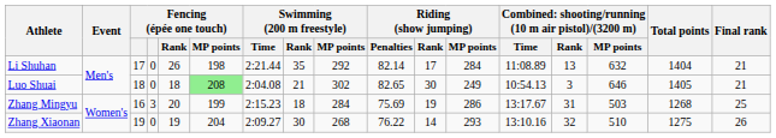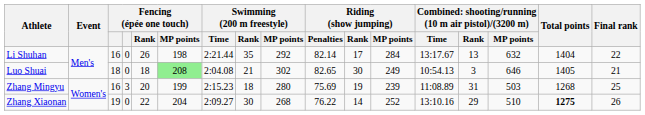 <table class="wikitable" style="font-size:90%">
 <tr>
 <th rowspan="2">Athlete</th>
 <th rowspan="2">Event</th>
 <th colspan=4>Fencing<br><span>(épée one touch)</span></th>
 <th colspan=3>Swimming<br><span>(200 m freestyle)</span></th>
 <th colspan=3>Riding<br><span>(show jumping)</span></th>
 <th colspan=3>Combined: shooting/running<br><span>(10 m air pistol)/(3200 m)</span></th>
 <th rowspan=2>Total points</th>
 <th rowspan=2>Final rank</th>
 </tr>
 <tr style="font-size:95%">
 <th></th>
 <th></th>
 <th>Rank</th>
 <th>MP points</th>
 <th>Time</th>
 <th>Rank</th>
 <th>MP points</th>
 <th>Penalties</th>
 <th>Rank</th>
 <th>MP points</th>
 <th>Time</th>
 <th>Rank</th>
 <th>MP points</th>
 </tr>
 <tr align=center>
 <td align=left><a href='#'>Li Shuhan</a></td>
 <td align=left rowspan=2><a href='#'>Men's</a></td>
-<td>17</td>
+<td>16</td>
 <td>0</td>
 <td>26</td>
 <td>198</td>
 <td>2:21.44</td>
 <td>35</td>
 <td>292</td>
 <td>82.14</td>
 <td>17</td>
 <td>284</td>
-<td>11:08.89</td>
+<td>13:17.67</td>
 <td>13</td>
 <td>632</td>
 <td>1404</td>
-<td>21</td>
+<td>22</td>
 </tr>
 <tr align=center>
 <td align=left><a href='#'>Luo Shuai</a></td>
 <td>18</td>
 <td>0</td>
 <td>18</td>
 <td style="background: lightgreen;">208</td>
 <td>2:04.08</td>
 <td>21</td>
 <td>302</td>
 <td>82.65</td>
 <td>30</td>
 <td>249</td>
 <td>10:54.13</td>
 <td>3</td>
 <td>646</td>
 <td>1405</td>
 <td>21</td>
 </tr>
 <tr align=center>
 <td align=left><a href='#'>Zhang Mingyu</a></td>
 <td rowspan="2" align="left"><a href='#'>Women's</a></td>
 <td>16</td>
 <td>3</td>
 <td>20</td>
 <td>199</td>
 <td>2:15.23</td>
 <td>18</td>
-<td>284</td>
+<td>280</td>
 <td>75.69</td>
 <td>19</td>
-<td>286</td>
-<td>13:17.67</td>
+<td>239</td>
+<td>11:08.89</td>
 <td>31</td>
 <td>503</td>
 <td>1268</td>
 <td>25</td>
 </tr>
 <tr align=center>
 <td align=left><a href='#'>Zhang Xiaonan</a></td>
 <td>19</td>
 <td>0</td>
-<td>19</td>
+<td>22</td>
 <td>204</td>
 <td>2:09.27</td>
 <td>30</td>
 <td>268</td>
 <td>76.22</td>
 <td>14</td>
-<td>293</td>
+<td>252</td>
 <td>13:10.16</td>
-<td>32</td>
+<td>29</td>
 <td>510</td>
-<td>1275</td>
+<td><strong>1275</strong></td>
 <td>26</td>
 </tr>
 </table>
